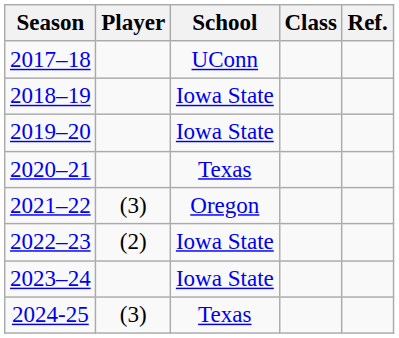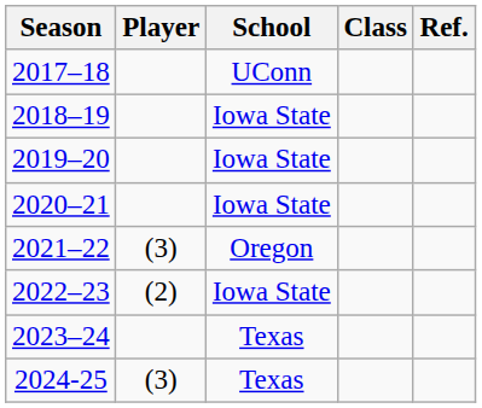 <table class="wikitable sortable" style="text-align:center;">
 <tr>
 <th>Season</th>
 <th>Player</th>
 <th>School</th>
 <th>Class</th>
 <th>Ref.</th>
 </tr>
 <tr>
 <td><a href='#'>2017–18</a></td>
 <td></td>
 <td><a href='#'>UConn</a></td>
 <td></td>
 <td></td>
 </tr>
 <tr>
 <td><a href='#'>2018–19</a></td>
 <td></td>
 <td><a href='#'>Iowa State</a></td>
 <td></td>
 <td></td>
 </tr>
 <tr>
 <td><a href='#'>2019–20</a></td>
 <td></td>
 <td><a href='#'>Iowa State</a></td>
 <td></td>
 <td></td>
 </tr>
 <tr>
 <td><a href='#'>2020–21</a></td>
 <td></td>
-<td><a href='#'>Texas</a></td>
+<td><a href='#'>Iowa State</a></td>
 <td></td>
 <td></td>
 </tr>
 <tr>
 <td><a href='#'>2021–22</a></td>
 <td> (3)</td>
 <td><a href='#'>Oregon</a></td>
 <td></td>
 <td></td>
 </tr>
 <tr>
 <td><a href='#'>2022–23</a></td>
 <td> (2)</td>
 <td><a href='#'>Iowa State</a></td>
 <td></td>
 <td></td>
 </tr>
 <tr>
 <td><a href='#'>2023–24</a></td>
 <td></td>
-<td><a href='#'>Iowa State</a></td>
+<td><a href='#'>Texas</a></td>
 <td></td>
 <td></td>
 </tr>
 <tr>
 <td><a href='#'>2024-25</a></td>
 <td> (3)</td>
 <td><a href='#'>Texas</a></td>
 <td></td>
 <td></td>
 </tr>
 </table>
